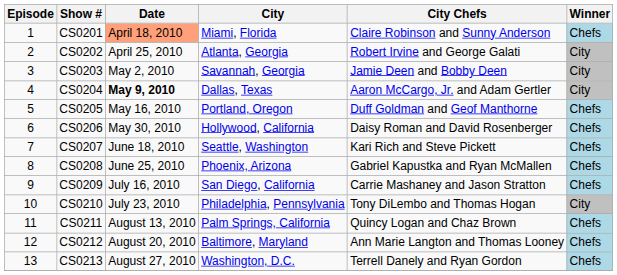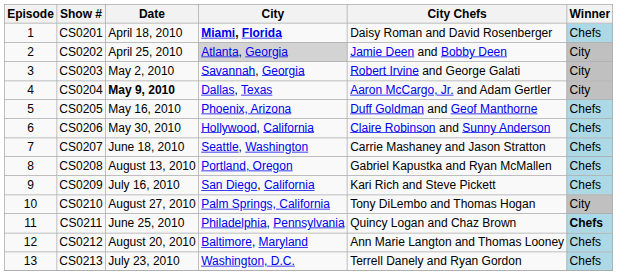 <table class="wikitable sortable">
 <tr>
 <th>Episode</th>
 <th>Show #</th>
 <th class="unsortable">Date</th>
 <th>City</th>
 <th class="unsortable">City Chefs</th>
 <th>Winner</th>
 </tr>
 <tr>
 <td align="center">1</td>
 <td align="center">CS0201</td>
-<td style="background: lightsalmon;">April 18, 2010</td>
-<td><a href='#'>Miami</a>, <a href='#'>Florida</a></td>
-<td><a href='#'>Claire Robinson</a> and <a href='#'>Sunny Anderson</a></td>
+<td>April 18, 2010</td>
+<td><strong><a href='#'>Miami</a>, <a href='#'>Florida</a></strong></td>
+<td>Daisy Roman and David Rosenberger</td>
 <td bgcolor="lightblue">Chefs</td>
 </tr>
 <tr>
 <td align="center">2</td>
 <td align="center">CS0202</td>
 <td>April 25, 2010</td>
-<td><a href='#'>Atlanta</a>, <a href='#'>Georgia</a></td>
-<td><a href='#'>Robert Irvine</a> and George Galati</td>
+<td style="background: lightgrey;"><a href='#'>Atlanta</a>, <a href='#'>Georgia</a></td>
+<td><a href='#'>Jamie Deen</a> and <a href='#'>Bobby Deen</a></td>
 <td bgcolor="silver">City</td>
 </tr>
 <tr>
 <td align="center">3</td>
 <td align="center">CS0203</td>
 <td>May 2, 2010</td>
 <td><a href='#'>Savannah</a>, <a href='#'>Georgia</a></td>
-<td><a href='#'>Jamie Deen</a> and <a href='#'>Bobby Deen</a></td>
+<td><a href='#'>Robert Irvine</a> and George Galati</td>
 <td bgcolor="silver">City</td>
 </tr>
 <tr>
 <td align="center">4</td>
 <td align="center">CS0204</td>
 <td><strong>May 9, 2010</strong></td>
 <td><a href='#'>Dallas</a>, <a href='#'>Texas</a></td>
 <td><a href='#'>Aaron McCargo, Jr.</a> and Adam Gertler</td>
 <td bgcolor="silver">City</td>
 </tr>
 <tr>
 <td align="center">5</td>
 <td align="center">CS0205</td>
 <td>May 16, 2010</td>
-<td><a href='#'>Portland, Oregon</a></td>
+<td><a href='#'>Phoenix, Arizona</a></td>
 <td><a href='#'>Duff Goldman</a> and <a href='#'>Geof Manthorne</a></td>
 <td bgcolor="lightblue">Chefs</td>
 </tr>
 <tr>
 <td align="center">6</td>
 <td align="center">CS0206</td>
 <td>May 30, 2010</td>
 <td><a href='#'>Hollywood</a>, <a href='#'>California</a></td>
-<td>Daisy Roman and David Rosenberger</td>
+<td><a href='#'>Claire Robinson</a> and <a href='#'>Sunny Anderson</a></td>
 <td bgcolor="lightblue">Chefs</td>
 </tr>
 <tr>
 <td align="center">7</td>
 <td align="center">CS0207</td>
 <td>June 18, 2010</td>
 <td><a href='#'>Seattle</a>, <a href='#'>Washington</a></td>
-<td>Kari Rich and Steve Pickett</td>
+<td>Carrie Mashaney and Jason Stratton</td>
 <td bgcolor="lightblue">Chefs</td>
 </tr>
 <tr>
 <td align="center">8</td>
 <td align="center">CS0208</td>
-<td>June 25, 2010</td>
-<td><a href='#'>Phoenix, Arizona</a></td>
+<td>August 13, 2010</td>
+<td><a href='#'>Portland, Oregon</a></td>
 <td>Gabriel Kapustka and Ryan McMallen</td>
 <td bgcolor="lightblue">Chefs</td>
 </tr>
 <tr>
 <td align="center">9</td>
 <td align="center">CS0209</td>
 <td>July 16, 2010</td>
 <td><a href='#'>San Diego</a>, <a href='#'>California</a></td>
-<td>Carrie Mashaney and Jason Stratton</td>
+<td>Kari Rich and Steve Pickett</td>
 <td bgcolor="lightblue">Chefs</td>
 </tr>
 <tr>
 <td align="center">10</td>
 <td align="center">CS0210</td>
-<td>July 23, 2010</td>
-<td><a href='#'>Philadelphia</a>, <a href='#'>Pennsylvania</a></td>
+<td>August 27, 2010</td>
+<td><a href='#'>Palm Springs, California</a></td>
 <td>Tony DiLembo and Thomas Hogan</td>
 <td bgcolor="silver">City</td>
 </tr>
 <tr>
 <td align="center">11</td>
 <td align="center">CS0211</td>
-<td>August 13, 2010</td>
-<td><a href='#'>Palm Springs, California</a></td>
+<td>June 25, 2010</td>
+<td><a href='#'>Philadelphia</a>, <a href='#'>Pennsylvania</a></td>
 <td>Quincy Logan and Chaz Brown</td>
-<td bgcolor="lightblue">Chefs</td>
+<td bgcolor="lightblue"><strong>Chefs</strong></td>
 </tr>
 <tr>
 <td align="center">12</td>
 <td align="center">CS0212</td>
 <td>August 20, 2010</td>
 <td><a href='#'>Baltimore</a>, <a href='#'>Maryland</a></td>
 <td>Ann Marie Langton and Thomas Looney</td>
 <td bgcolor="lightblue">Chefs</td>
 </tr>
 <tr>
 <td align="center">13</td>
 <td align="center">CS0213</td>
-<td>August 27, 2010</td>
+<td>July 23, 2010</td>
 <td><a href='#'>Washington, D.C.</a></td>
 <td>Terrell Danely and Ryan Gordon</td>
 <td bgcolor="lightblue">Chefs</td>
 </tr>
 <tr>
 </tr>
 </table>
